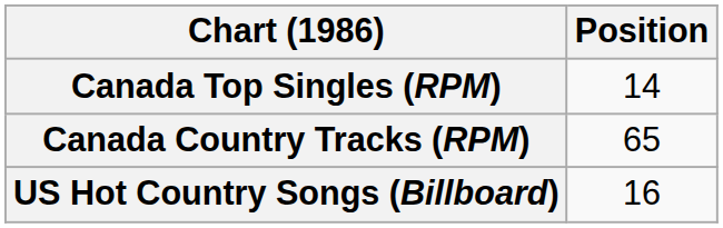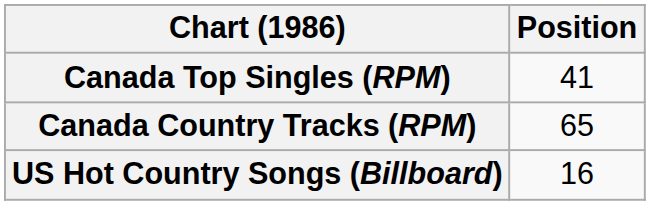 <table class="wikitable sortable plainrowheaders" style="text-align:center">
 <tr>
 <th>Chart (1986)</th>
 <th>Position</th>
 </tr>
 <tr>
 <th scope="row">Canada Top Singles (<em>RPM</em>)</th>
-<td>14</td>
+<td>41</td>
 </tr>
 <tr>
 <th scope="row">Canada Country Tracks (<em>RPM</em>)</th>
 <td>65</td>
 </tr>
 <tr>
 <th scope="row">US Hot Country Songs (<em>Billboard</em>)</th>
 <td>16</td>
 </tr>
 </table>
